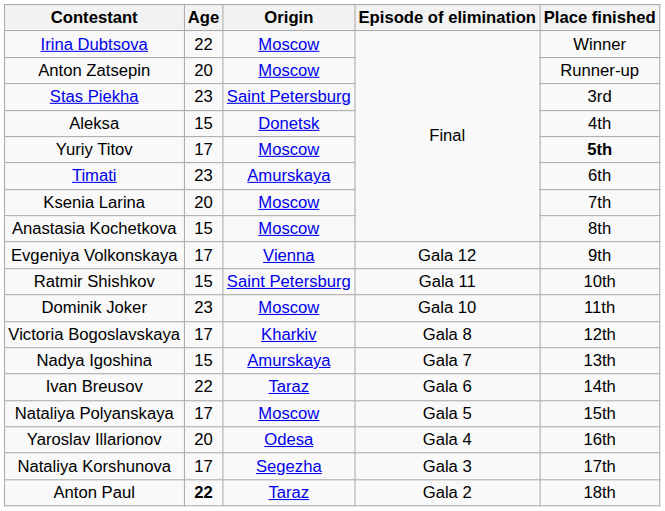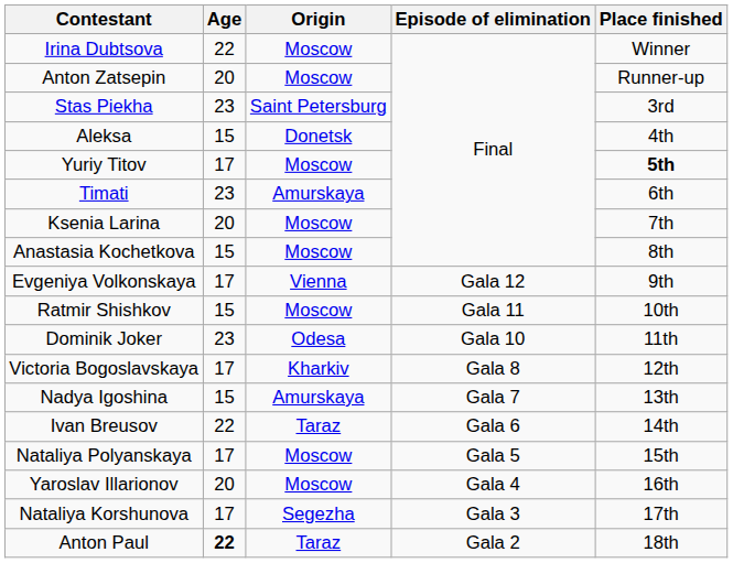 <table class="wikitable" style="text-align:center">
 <tr>
 <th>Contestant</th>
 <th>Age</th>
 <th>Origin</th>
 <th>Episode of elimination</th>
 <th>Place finished</th>
 </tr>
 <tr>
 <td><a href='#'>Irina Dubtsova</a></td>
 <td>22</td>
 <td><a href='#'>Moscow</a></td>
 <td rowspan=8>Final</td>
 <td>Winner</td>
 </tr>
 <tr>
 <td>Anton Zatsepin</td>
 <td>20</td>
 <td><a href='#'>Moscow</a></td>
 <td>Runner-up</td>
 </tr>
 <tr>
 <td><a href='#'>Stas Piekha</a></td>
 <td>23</td>
 <td><a href='#'>Saint Petersburg</a></td>
 <td>3rd</td>
 </tr>
 <tr>
 <td>Aleksa</td>
 <td>15</td>
 <td><a href='#'>Donetsk</a></td>
 <td>4th</td>
 </tr>
 <tr>
 <td>Yuriy Titov</td>
 <td>17</td>
 <td><a href='#'>Moscow</a></td>
 <td><strong>5th</strong></td>
 </tr>
 <tr>
 <td><a href='#'>Timati</a></td>
 <td>23</td>
 <td><a href='#'>Amurskaya</a></td>
 <td>6th</td>
 </tr>
 <tr>
 <td>Ksenia Larina</td>
 <td>20</td>
 <td><a href='#'>Moscow</a></td>
 <td>7th</td>
 </tr>
 <tr>
 <td>Anastasia Kochetkova</td>
 <td>15</td>
 <td><a href='#'>Moscow</a></td>
 <td>8th</td>
 </tr>
 <tr>
 <td>Evgeniya Volkonskaya</td>
 <td>17</td>
 <td><a href='#'>Vienna</a></td>
 <td>Gala 12</td>
 <td>9th</td>
 </tr>
 <tr>
 <td>Ratmir Shishkov</td>
 <td>15</td>
-<td><a href='#'>Saint Petersburg</a></td>
+<td><a href='#'>Moscow</a></td>
 <td>Gala 11</td>
 <td>10th</td>
 </tr>
 <tr>
 <td>Dominik Joker</td>
 <td>23</td>
-<td><a href='#'>Moscow</a></td>
+<td><a href='#'>Odesa</a></td>
 <td>Gala 10</td>
 <td>11th</td>
 </tr>
 <tr>
 <td>Victoria Bogoslavskaya</td>
 <td>17</td>
 <td><a href='#'>Kharkiv</a></td>
 <td>Gala 8</td>
 <td>12th</td>
 </tr>
 <tr>
 <td>Nadya Igoshina</td>
 <td>15</td>
 <td><a href='#'>Amurskaya</a></td>
 <td>Gala 7</td>
 <td>13th</td>
 </tr>
 <tr>
 <td>Ivan Breusov</td>
 <td>22</td>
 <td><a href='#'>Taraz</a></td>
 <td>Gala 6</td>
 <td>14th</td>
 </tr>
 <tr>
 <td>Nataliya Polyanskaya</td>
 <td>17</td>
 <td><a href='#'>Moscow</a></td>
 <td>Gala 5</td>
 <td>15th</td>
 </tr>
 <tr>
 <td>Yaroslav Illarionov</td>
 <td>20</td>
-<td><a href='#'>Odesa</a></td>
+<td><a href='#'>Moscow</a></td>
 <td>Gala 4</td>
 <td>16th</td>
 </tr>
 <tr>
 <td>Nataliya Korshunova</td>
 <td>17</td>
 <td><a href='#'>Segezha</a></td>
 <td>Gala 3</td>
 <td>17th</td>
 </tr>
 <tr>
 <td>Anton Paul</td>
 <td><strong>22</strong></td>
 <td><a href='#'>Taraz</a></td>
 <td>Gala 2</td>
 <td>18th</td>
 </tr>
 </table>
